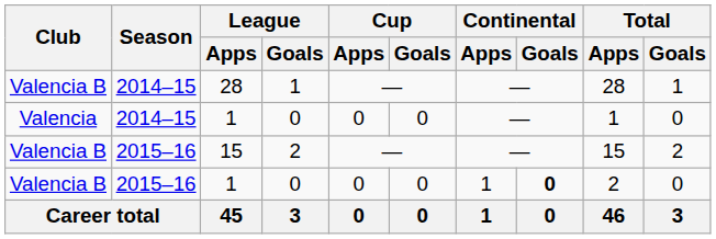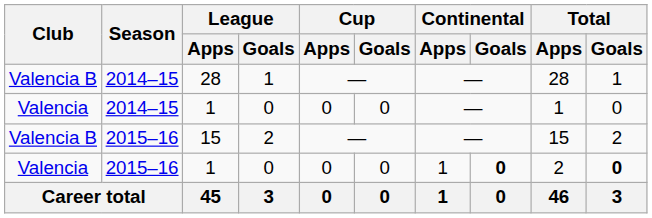 <table class="wikitable" style=" text-align: center;">
 <tr>
 <th rowspan="2">Club</th>
 <th rowspan="2">Season</th>
 <th colspan="2">League</th>
 <th colspan="2">Cup</th>
 <th colspan="2">Continental</th>
 <th colspan="2">Total</th>
 </tr>
 <tr>
 <th>Apps</th>
 <th>Goals</th>
 <th>Apps</th>
 <th>Goals</th>
 <th>Apps</th>
 <th>Goals</th>
 <th>Apps</th>
 <th>Goals</th>
 </tr>
 <tr>
 <td><a href='#'>Valencia B</a></td>
 <td><a href='#'>2014–15</a></td>
 <td>28</td>
 <td>1</td>
 <td colspan="2">—</td>
 <td colspan="2">—</td>
 <td>28</td>
 <td>1</td>
 </tr>
 <tr>
 <td valign="center"><a href='#'>Valencia</a></td>
 <td><a href='#'>2014–15</a></td>
 <td>1</td>
 <td>0</td>
 <td>0</td>
 <td>0</td>
 <td colspan="2">—</td>
 <td>1</td>
 <td>0</td>
 </tr>
 <tr>
 <td><a href='#'>Valencia B</a></td>
 <td><a href='#'>2015–16</a></td>
 <td>15</td>
 <td>2</td>
 <td colspan="2">—</td>
 <td colspan="2">—</td>
 <td>15</td>
 <td>2</td>
 </tr>
 <tr>
-<td><a href='#'>Valencia B</a></td>
+<td valign="center"><a href='#'>Valencia</a></td>
 <td><a href='#'>2015–16</a></td>
 <td>1</td>
 <td>0</td>
 <td>0</td>
 <td>0</td>
 <td>1</td>
 <td><strong>0</strong></td>
 <td>2</td>
-<td>0</td>
+<td><strong>0</strong></td>
 </tr>
 <tr>
 <th colspan="2">Career total</th>
 <th>45</th>
 <th>3</th>
 <th>0</th>
 <th>0</th>
 <th>1</th>
 <th>0</th>
 <th>46</th>
 <th>3</th>
 </tr>
 </table>
